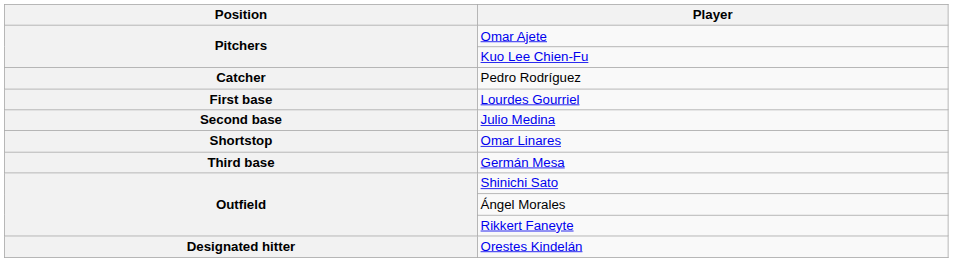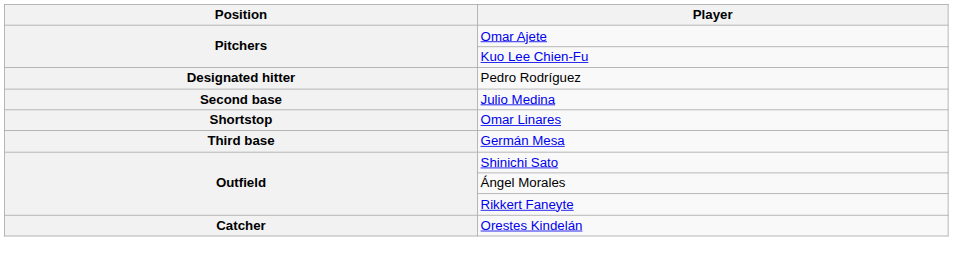 <table class="wikitable" style="border-collapse:collapse; width:90%">
 <tr>
 <th>Position</th>
 <th>Player</th>
 </tr>
 <tr>
 <th rowspan=2>Pitchers</th>
 <td> <a href='#'>Omar Ajete</a></td>
 </tr>
 <tr>
 <td> <a href='#'>Kuo Lee Chien-Fu</a></td>
 </tr>
 <tr>
-<th>Catcher</th>
+<th>Designated hitter</th>
 <td> Pedro Rodríguez</td>
-</tr>
-<tr>
-<th>First base</th>
-<td> <a href='#'>Lourdes Gourriel</a></td>
 </tr>
 <tr>
 <th>Second base</th>
 <td> <a href='#'>Julio Medina</a></td>
 </tr>
 <tr>
 <th>Shortstop</th>
 <td> <a href='#'>Omar Linares</a></td>
 </tr>
 <tr>
 <th>Third base</th>
 <td> <a href='#'>Germán Mesa</a></td>
 </tr>
 <tr>
 <th rowspan=3>Outfield</th>
 <td> <a href='#'>Shinichi Sato</a></td>
 </tr>
 <tr>
 <td> Ángel Morales</td>
 </tr>
 <tr>
 <td> <a href='#'>Rikkert Faneyte</a></td>
 </tr>
 <tr>
-<th>Designated hitter</th>
+<th>Catcher</th>
 <td> <a href='#'>Orestes Kindelán</a></td>
 </tr>
 </table>
